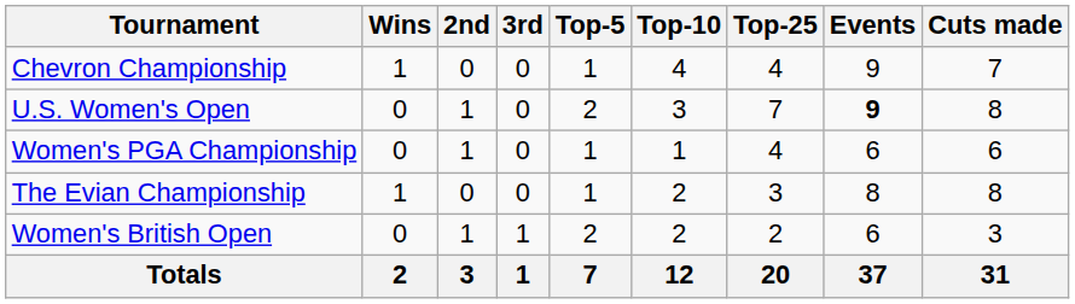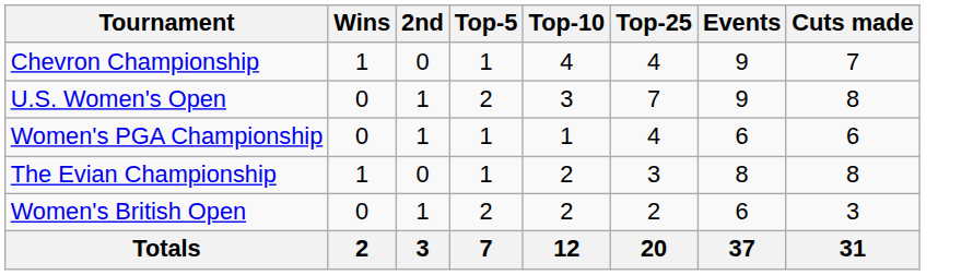 <table class=wikitable style=text-align:center>
 <tr>
 <th>Tournament</th>
 <th>Wins</th>
 <th>2nd</th>
-<th>3rd</th>
 <th>Top-5</th>
 <th>Top-10</th>
 <th>Top-25</th>
 <th>Events</th>
 <th>Cuts made</th>
 </tr>
 <tr>
 <td align=left><a href='#'>Chevron Championship</a></td>
 <td>1</td>
-<td>0</td>
 <td>0</td>
 <td>1</td>
 <td>4</td>
 <td>4</td>
 <td>9</td>
 <td>7</td>
 </tr>
 <tr>
 <td align=left><a href='#'>U.S. Women's Open</a></td>
 <td>0</td>
 <td>1</td>
-<td>0</td>
 <td>2</td>
 <td>3</td>
 <td>7</td>
-<td><strong>9</strong></td>
+<td>9</td>
 <td>8</td>
 </tr>
 <tr>
 <td align=left><a href='#'>Women's PGA Championship</a></td>
 <td>0</td>
 <td>1</td>
-<td>0</td>
 <td>1</td>
 <td>1</td>
 <td>4</td>
 <td>6</td>
 <td>6</td>
 </tr>
 <tr>
 <td align=left><a href='#'>The Evian Championship</a></td>
 <td>1</td>
-<td>0</td>
 <td>0</td>
 <td>1</td>
 <td>2</td>
 <td>3</td>
 <td>8</td>
 <td>8</td>
 </tr>
 <tr>
 <td align=left><a href='#'>Women's British Open</a></td>
 <td>0</td>
 <td>1</td>
-<td>1</td>
 <td>2</td>
 <td>2</td>
 <td>2</td>
 <td>6</td>
 <td>3</td>
 </tr>
 <tr>
 <th>Totals</th>
 <th>2</th>
 <th>3</th>
-<th>1</th>
 <th>7</th>
 <th>12</th>
 <th>20</th>
 <th>37</th>
 <th>31</th>
 </tr>
 </table>
